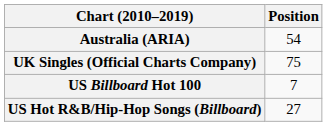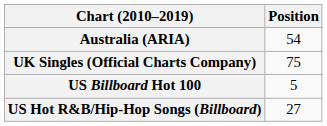 <table class="wikitable sortable plainrowheaders" style="text-align:center">
 <tr>
 <th scope="col">Chart (2010–2019)</th>
 <th scope="col">Position</th>
 </tr>
 <tr>
 <th scope="row">Australia (ARIA)</th>
 <td>54</td>
 </tr>
 <tr>
 <th scope="row">UK Singles (Official Charts Company)</th>
 <td>75</td>
 </tr>
 <tr>
 <th scope="row">US <em>Billboard</em> Hot 100</th>
-<td>7</td>
+<td>5</td>
 </tr>
 <tr>
 <th scope="row">US Hot R&B/Hip-Hop Songs (<em>Billboard</em>)</th>
 <td>27</td>
 </tr>
 </table>
